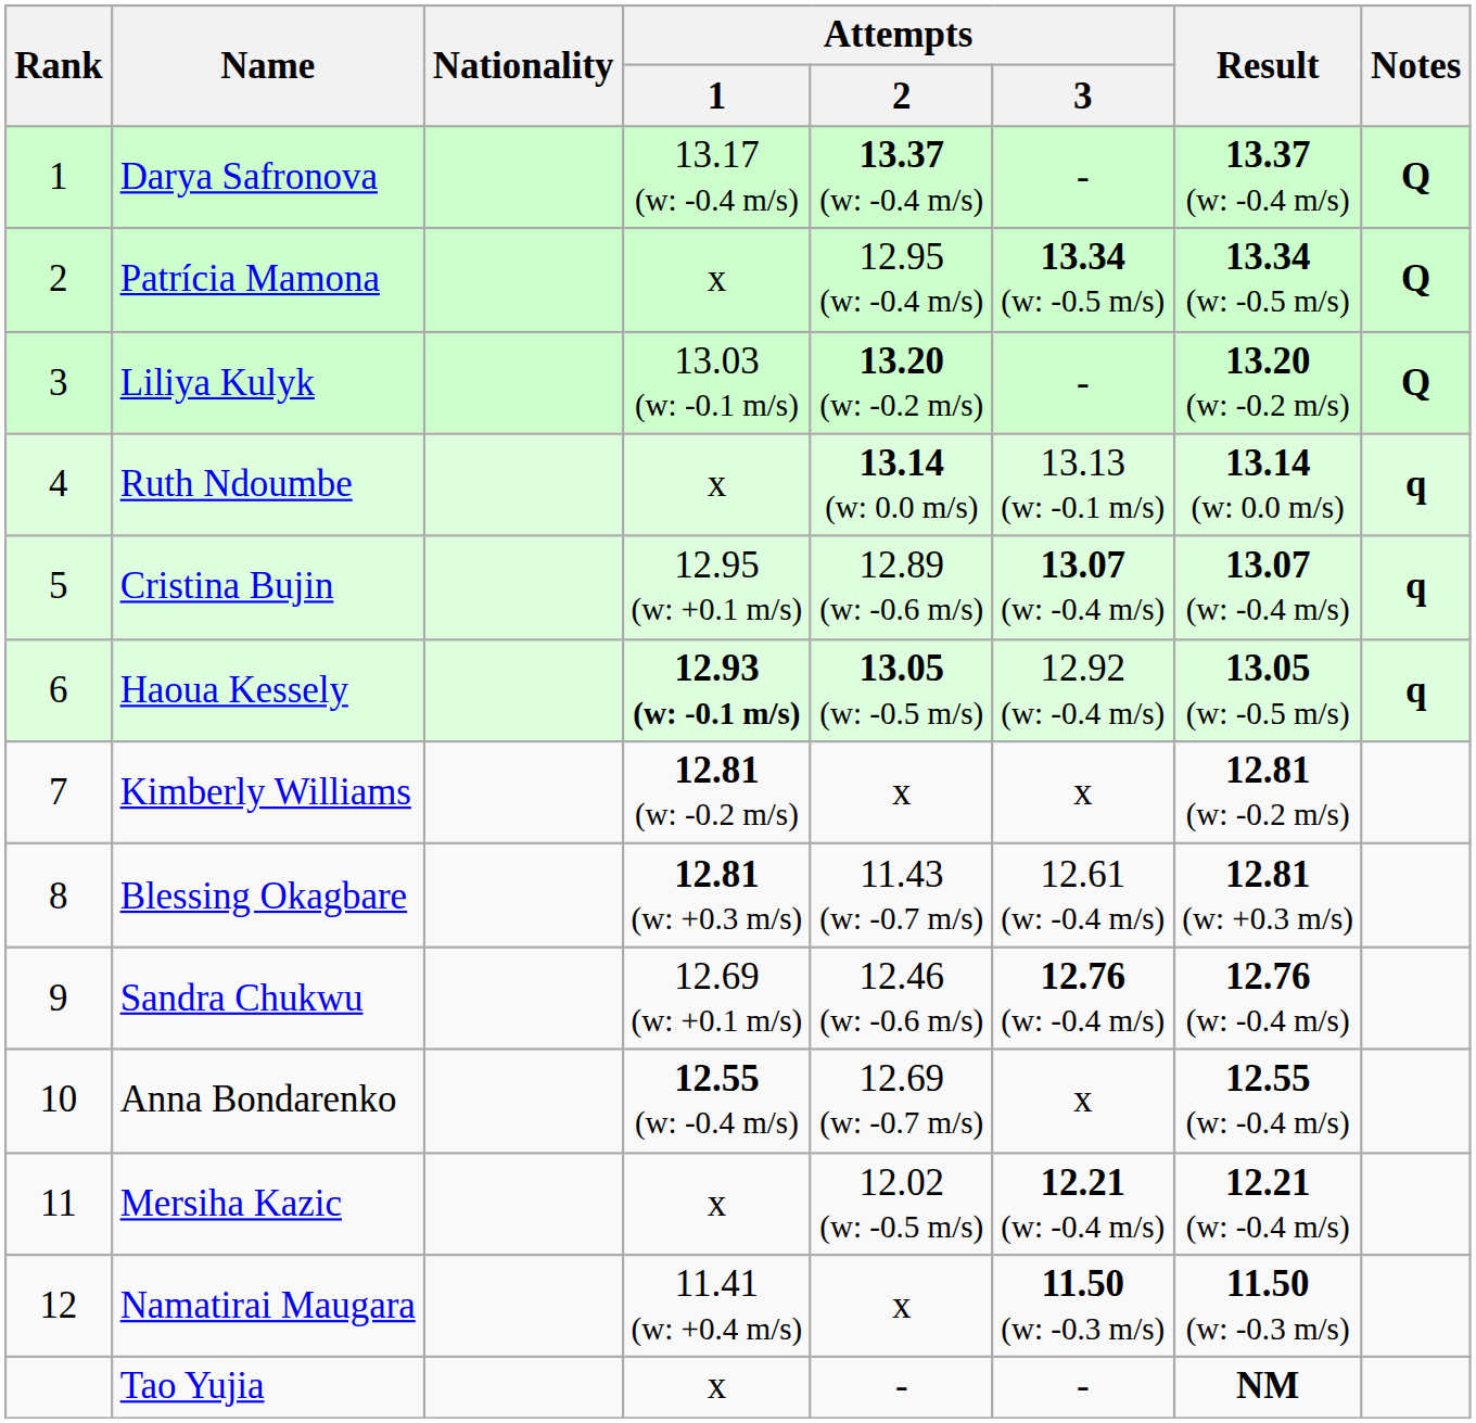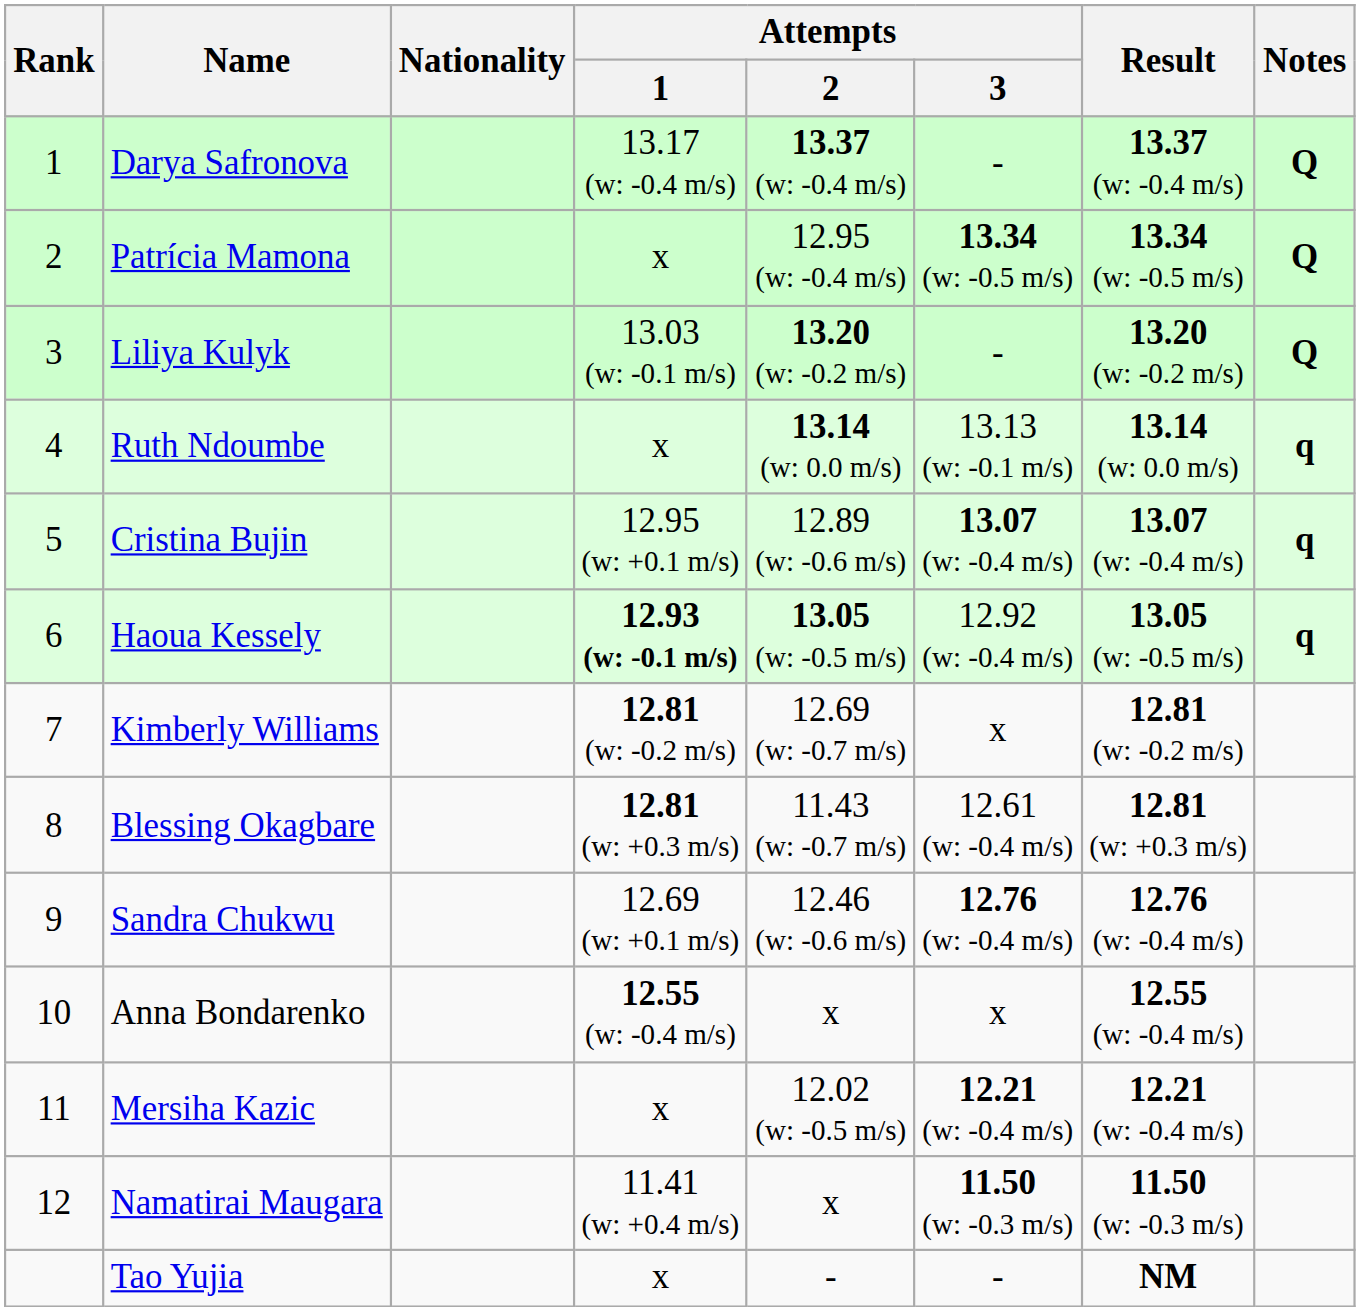 <table class="wikitable sortable" style="text-align:center">
 <tr>
 <th rowspan=2>Rank</th>
 <th rowspan=2>Name</th>
 <th rowspan=2>Nationality</th>
 <th colspan=3>Attempts</th>
 <th rowspan=2>Result</th>
 <th rowspan=2>Notes</th>
 </tr>
 <tr>
 <th>1</th>
 <th>2</th>
 <th>3</th>
 </tr>
 <tr bgcolor=ccffcc>
 <td>1</td>
 <td align=left><a href='#'>Darya Safronova</a></td>
 <td align=left></td>
 <td>13.17<br><small>(w: -0.4 m/s)</small></td>
 <td><strong>13.37</strong><br><small>(w: -0.4 m/s)</small></td>
 <td>-</td>
 <td><strong>13.37</strong> <br><small>(w: -0.4 m/s)</small></td>
 <td><strong>Q</strong></td>
 </tr>
 <tr bgcolor=ccffcc>
 <td>2</td>
 <td align=left><a href='#'>Patrícia Mamona</a></td>
 <td align=left></td>
 <td>x</td>
 <td>12.95<br><small>(w: -0.4 m/s)</small></td>
 <td><strong>13.34</strong><br><small>(w: -0.5 m/s)</small></td>
 <td><strong>13.34</strong> <br><small>(w: -0.5 m/s)</small></td>
 <td><strong>Q</strong></td>
 </tr>
 <tr bgcolor=ccffcc>
 <td>3</td>
 <td align=left><a href='#'>Liliya Kulyk</a></td>
 <td align=left></td>
 <td>13.03<br><small>(w: -0.1 m/s)</small></td>
 <td><strong>13.20</strong><br><small>(w: -0.2 m/s)</small></td>
 <td>-</td>
 <td><strong>13.20</strong> <br><small>(w: -0.2 m/s)</small></td>
 <td><strong>Q</strong></td>
 </tr>
 <tr bgcolor=ddffdd>
 <td>4</td>
 <td align=left><a href='#'>Ruth Ndoumbe</a></td>
 <td align=left></td>
 <td>x</td>
 <td><strong>13.14</strong><br><small>(w: 0.0 m/s)</small></td>
 <td>13.13<br><small>(w: -0.1 m/s)</small></td>
 <td><strong>13.14</strong> <br><small>(w: 0.0 m/s)</small></td>
 <td><strong>q</strong></td>
 </tr>
 <tr bgcolor=ddffdd>
 <td>5</td>
 <td align=left><a href='#'>Cristina Bujin</a></td>
 <td align=left></td>
 <td>12.95<br><small>(w: +0.1 m/s)</small></td>
 <td>12.89<br><small>(w: -0.6 m/s)</small></td>
 <td><strong>13.07</strong><br><small>(w: -0.4 m/s)</small></td>
 <td><strong>13.07</strong> <br><small>(w: -0.4 m/s)</small></td>
 <td><strong>q</strong></td>
 </tr>
 <tr bgcolor=ddffdd>
 <td>6</td>
 <td align=left><a href='#'>Haoua Kessely</a></td>
 <td align=left></td>
 <td><strong>12.93<br><small>(w: -0.1 m/s)</small></strong></td>
 <td><strong>13.05</strong><br><small>(w: -0.5 m/s)</small></td>
 <td>12.92<br><small>(w: -0.4 m/s)</small></td>
 <td><strong>13.05</strong> <br><small>(w: -0.5 m/s)</small></td>
 <td><strong>q</strong></td>
 </tr>
 <tr>
 <td>7</td>
 <td align=left><a href='#'>Kimberly Williams</a></td>
 <td align=left></td>
 <td><strong>12.81</strong><br><small>(w: -0.2 m/s)</small></td>
-<td>x</td>
+<td>12.69<br><small>(w: -0.7 m/s)</small></td>
 <td>x</td>
 <td><strong>12.81</strong> <br><small>(w: -0.2 m/s)</small></td>
 <td></td>
 </tr>
 <tr>
 <td>8</td>
 <td align=left><a href='#'>Blessing Okagbare</a></td>
 <td align=left></td>
 <td><strong>12.81</strong><br><small>(w: +0.3 m/s)</small></td>
 <td>11.43<br><small>(w: -0.7 m/s)</small></td>
 <td>12.61<br><small>(w: -0.4 m/s)</small></td>
 <td><strong>12.81</strong> <br><small>(w: +0.3 m/s)</small></td>
 <td></td>
 </tr>
 <tr>
 <td>9</td>
 <td align=left><a href='#'>Sandra Chukwu</a></td>
 <td align=left></td>
 <td>12.69<br><small>(w: +0.1 m/s)</small></td>
 <td>12.46<br><small>(w: -0.6 m/s)</small></td>
 <td><strong>12.76</strong><br><small>(w: -0.4 m/s)</small></td>
 <td><strong>12.76</strong> <br><small>(w: -0.4 m/s)</small></td>
 <td></td>
 </tr>
 <tr>
 <td>10</td>
 <td align=left>Anna Bondarenko</td>
 <td align=left></td>
 <td><strong>12.55</strong><br><small>(w: -0.4 m/s)</small></td>
-<td>12.69<br><small>(w: -0.7 m/s)</small></td>
+<td>x</td>
 <td>x</td>
 <td><strong>12.55</strong> <br><small>(w: -0.4 m/s)</small></td>
 <td></td>
 </tr>
 <tr>
 <td>11</td>
 <td align=left><a href='#'>Mersiha Kazic</a></td>
 <td align=left></td>
 <td>x</td>
 <td>12.02<br><small>(w: -0.5 m/s)</small></td>
 <td><strong>12.21</strong><br><small>(w: -0.4 m/s)</small></td>
 <td><strong>12.21</strong> <br><small>(w: -0.4 m/s)</small></td>
 <td></td>
 </tr>
 <tr>
 <td>12</td>
 <td align=left><a href='#'>Namatirai Maugara</a></td>
 <td align=left></td>
 <td>11.41<br><small>(w: +0.4 m/s)</small></td>
 <td>x</td>
 <td><strong>11.50</strong><br><small>(w: -0.3 m/s)</small></td>
 <td><strong>11.50</strong> <br><small>(w: -0.3 m/s)</small></td>
 <td></td>
 </tr>
 <tr>
 <td></td>
 <td align=left><a href='#'>Tao Yujia</a></td>
 <td align=left></td>
 <td>x</td>
 <td>-</td>
 <td>-</td>
 <td><strong>NM</strong></td>
 <td></td>
 </tr>
 </table>
